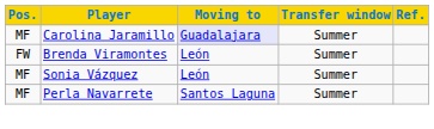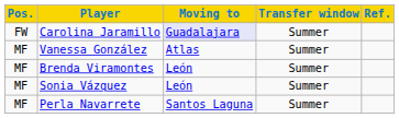 <table class="wikitable sortable" style="text-align:center;">
 <tr>
 <th style=background-color:#F9D600;color:#0E77CA>Pos.</th>
 <th style=background-color:#F9D600;color:#0E77CA>Player</th>
 <th style=background-color:#F9D600;color:#0E77CA>Moving to</th>
 <th style=background-color:#F9D600;color:#0E77CA>Transfer window</th>
 <th style=background-color:#F9D600;color:#0E77CA>Ref.</th>
 </tr>
 <tr>
-<td>MF</td>
+<td>FW</td>
 <td align=left> <a href='#'>Carolina Jaramillo</a></td>
 <td align=left style="background: lavender;"><a href='#'>Guadalajara</a></td>
 <td>Summer</td>
 <td></td>
 </tr>
 <tr>
-<td>FW</td>
+<td>MF</td>
+<td align=left> <a href='#'>Vanessa González</a></td>
+<td align=left><a href='#'>Atlas</a></td>
+<td>Summer</td>
+<td></td>
+</tr>
+<tr>
+<td>MF</td>
 <td align=left> <a href='#'>Brenda Viramontes</a></td>
 <td align=left><a href='#'>León</a></td>
 <td>Summer</td>
 <td></td>
 </tr>
 <tr>
 <td>MF</td>
 <td align=left> <a href='#'>Sonia Vázquez</a></td>
 <td align=left><a href='#'>León</a></td>
 <td>Summer</td>
 <td></td>
 </tr>
 <tr>
 <td>MF</td>
 <td align=left> <a href='#'>Perla Navarrete</a></td>
 <td align=left><a href='#'>Santos Laguna</a></td>
 <td>Summer</td>
 <td></td>
 </tr>
 </table>
